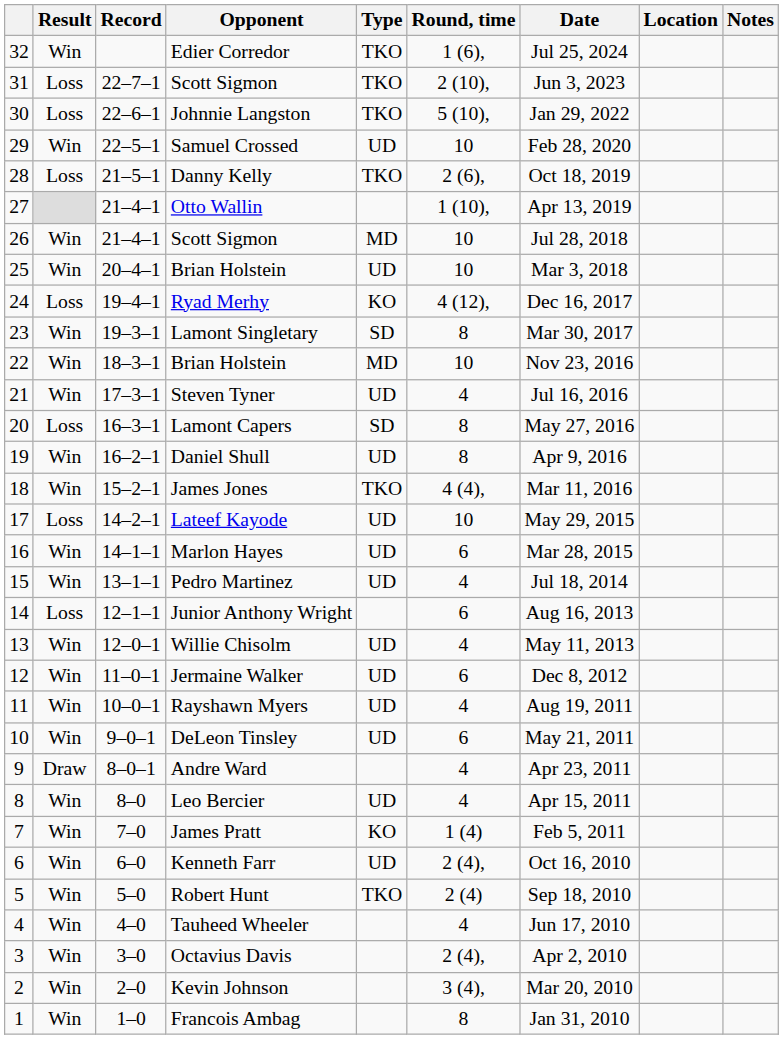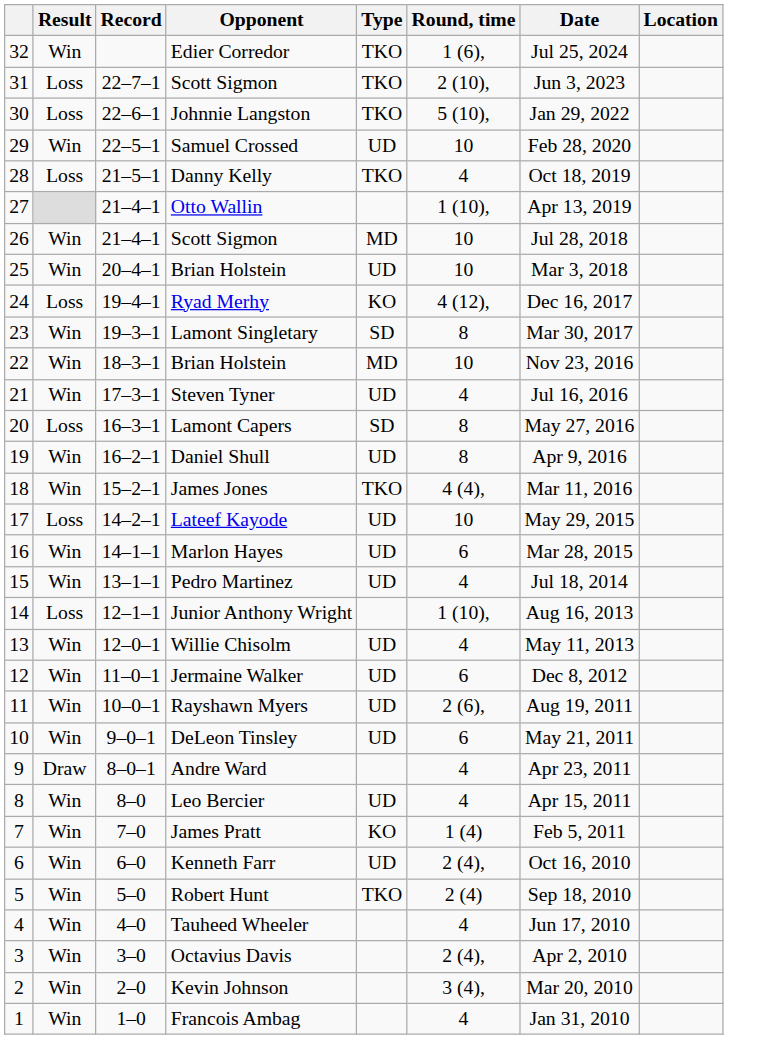 <table class="wikitable" style="text-align:center">
 <tr>
 <th></th>
 <th>Result</th>
 <th>Record</th>
 <th>Opponent</th>
 <th>Type</th>
 <th>Round, time</th>
 <th>Date</th>
 <th>Location</th>
-<th>Notes</th>
 </tr>
 <tr>
 <td>32</td>
 <td>Win</td>
 <td></td>
 <td style="text-align:left;">Edier Corredor</td>
 <td>TKO</td>
 <td>1 (6), </td>
 <td>Jul 25, 2024</td>
 <td style="text-align:left;"></td>
-<td></td>
 </tr>
 <tr>
 <td>31</td>
 <td>Loss</td>
 <td>22–7–1 </td>
 <td style="text-align:left;">Scott Sigmon</td>
 <td>TKO</td>
 <td>2 (10), </td>
 <td>Jun 3, 2023</td>
-<td style="text-align:left;"></td>
 <td style="text-align:left;"></td>
 </tr>
 <tr>
 <td>30</td>
 <td>Loss</td>
 <td>22–6–1 </td>
 <td style="text-align:left;">Johnnie Langston</td>
 <td>TKO</td>
 <td>5 (10), </td>
 <td>Jan 29, 2022</td>
 <td style="text-align:left;"></td>
-<td style="text-align:left;"></td>
 </tr>
 <tr>
 <td>29</td>
 <td>Win</td>
 <td>22–5–1 </td>
 <td style="text-align:left;">Samuel Crossed</td>
 <td>UD</td>
 <td>10</td>
 <td>Feb 28, 2020</td>
 <td style="text-align:left;"></td>
-<td style="text-align:left;"></td>
 </tr>
 <tr>
 <td>28</td>
 <td>Loss</td>
 <td>21–5–1 </td>
 <td style="text-align:left;">Danny Kelly</td>
 <td>TKO</td>
-<td>2 (6), </td>
+<td>4</td>
 <td>Oct 18, 2019</td>
 <td style="text-align:left;"></td>
-<td></td>
 </tr>
 <tr>
 <td>27</td>
 <td style="background:#DDD"></td>
 <td>21–4–1 </td>
 <td style="text-align:left;"><a href='#'>Otto Wallin</a></td>
 <td></td>
 <td>1 (10), </td>
 <td>Apr 13, 2019</td>
 <td style="text-align:left;"></td>
-<td align=left></td>
 </tr>
 <tr>
 <td>26</td>
 <td>Win</td>
 <td>21–4–1</td>
 <td style="text-align:left;">Scott Sigmon</td>
 <td>MD</td>
 <td>10</td>
 <td>Jul 28, 2018</td>
 <td style="text-align:left;"></td>
-<td></td>
 </tr>
 <tr>
 <td>25</td>
 <td>Win</td>
 <td>20–4–1</td>
 <td style="text-align:left;">Brian Holstein</td>
 <td>UD</td>
 <td>10</td>
 <td>Mar 3, 2018</td>
-<td style="text-align:left;"></td>
 <td style="text-align:left;"></td>
 </tr>
 <tr>
 <td>24</td>
 <td>Loss</td>
 <td>19–4–1</td>
 <td style="text-align:left;"><a href='#'>Ryad Merhy</a></td>
 <td>KO</td>
 <td>4 (12), </td>
 <td>Dec 16, 2017</td>
 <td style="text-align:left;"></td>
-<td style="text-align:left;"></td>
 </tr>
 <tr>
 <td>23</td>
 <td>Win</td>
 <td>19–3–1</td>
 <td style="text-align:left;">Lamont Singletary</td>
 <td>SD</td>
 <td>8</td>
 <td>Mar 30, 2017</td>
 <td style="text-align:left;"></td>
-<td></td>
 </tr>
 <tr>
 <td>22</td>
 <td>Win</td>
 <td>18–3–1</td>
 <td style="text-align:left;">Brian Holstein</td>
 <td>MD</td>
 <td>10</td>
 <td>Nov 23, 2016</td>
-<td style="text-align:left;"></td>
 <td style="text-align:left;"></td>
 </tr>
 <tr>
 <td>21</td>
 <td>Win</td>
 <td>17–3–1</td>
 <td style="text-align:left;">Steven Tyner</td>
 <td>UD</td>
 <td>4</td>
 <td>Jul 16, 2016</td>
 <td style="text-align:left;"></td>
-<td></td>
 </tr>
 <tr>
 <td>20</td>
 <td>Loss</td>
 <td>16–3–1</td>
 <td style="text-align:left;">Lamont Capers</td>
 <td>SD</td>
 <td>8</td>
 <td>May 27, 2016</td>
 <td style="text-align:left;"></td>
-<td></td>
 </tr>
 <tr>
 <td>19</td>
 <td>Win</td>
 <td>16–2–1</td>
 <td style="text-align:left;">Daniel Shull</td>
 <td>UD</td>
 <td>8</td>
 <td>Apr 9, 2016</td>
 <td style="text-align:left;"></td>
-<td></td>
 </tr>
 <tr>
 <td>18</td>
 <td>Win</td>
 <td>15–2–1</td>
 <td style="text-align:left;">James Jones</td>
 <td>TKO</td>
 <td>4 (4), </td>
 <td>Mar 11, 2016</td>
 <td style="text-align:left;"></td>
-<td></td>
 </tr>
 <tr>
 <td>17</td>
 <td>Loss</td>
 <td>14–2–1</td>
 <td style="text-align:left;"><a href='#'>Lateef Kayode</a></td>
 <td>UD</td>
 <td>10</td>
 <td>May 29, 2015</td>
 <td style="text-align:left;"></td>
-<td></td>
 </tr>
 <tr>
 <td>16</td>
 <td>Win</td>
 <td>14–1–1</td>
 <td style="text-align:left;">Marlon Hayes</td>
 <td>UD</td>
 <td>6</td>
 <td>Mar 28, 2015</td>
 <td style="text-align:left;"></td>
-<td></td>
 </tr>
 <tr>
 <td>15</td>
 <td>Win</td>
 <td>13–1–1</td>
 <td style="text-align:left;">Pedro Martinez</td>
 <td>UD</td>
 <td>4</td>
 <td>Jul 18, 2014</td>
 <td style="text-align:left;"></td>
-<td></td>
 </tr>
 <tr>
 <td>14</td>
 <td>Loss</td>
 <td>12–1–1</td>
 <td style="text-align:left;">Junior Anthony Wright</td>
 <td></td>
-<td>6</td>
+<td>1 (10), </td>
 <td>Aug 16, 2013</td>
 <td style="text-align:left;"></td>
-<td></td>
 </tr>
 <tr>
 <td>13</td>
 <td>Win</td>
 <td>12–0–1</td>
 <td style="text-align:left;">Willie Chisolm</td>
 <td>UD</td>
 <td>4</td>
 <td>May 11, 2013</td>
 <td style="text-align:left;"></td>
-<td></td>
 </tr>
 <tr>
 <td>12</td>
 <td>Win</td>
 <td>11–0–1</td>
 <td style="text-align:left;">Jermaine Walker</td>
 <td>UD</td>
 <td>6</td>
 <td>Dec 8, 2012</td>
 <td style="text-align:left;"></td>
-<td></td>
 </tr>
 <tr>
 <td>11</td>
 <td>Win</td>
 <td>10–0–1</td>
 <td style="text-align:left;">Rayshawn Myers</td>
 <td>UD</td>
-<td>4</td>
+<td>2 (6), </td>
 <td>Aug 19, 2011</td>
 <td style="text-align:left;"></td>
-<td></td>
 </tr>
 <tr>
 <td>10</td>
 <td>Win</td>
 <td>9–0–1</td>
 <td style="text-align:left;">DeLeon Tinsley</td>
 <td>UD</td>
 <td>6</td>
 <td>May 21, 2011</td>
 <td style="text-align:left;"></td>
-<td></td>
 </tr>
 <tr>
 <td>9</td>
 <td>Draw</td>
 <td>8–0–1</td>
 <td style="text-align:left;">Andre Ward</td>
 <td></td>
 <td>4</td>
 <td>Apr 23, 2011</td>
 <td style="text-align:left;"></td>
-<td></td>
 </tr>
 <tr>
 <td>8</td>
 <td>Win</td>
 <td>8–0</td>
 <td style="text-align:left;">Leo Bercier</td>
 <td>UD</td>
 <td>4</td>
 <td>Apr 15, 2011</td>
 <td style="text-align:left;"></td>
-<td></td>
 </tr>
 <tr>
 <td>7</td>
 <td>Win</td>
 <td>7–0</td>
 <td style="text-align:left;">James Pratt</td>
 <td>KO</td>
 <td>1 (4)</td>
 <td>Feb 5, 2011</td>
 <td style="text-align:left;"></td>
-<td></td>
 </tr>
 <tr>
 <td>6</td>
 <td>Win</td>
 <td>6–0</td>
 <td style="text-align:left;">Kenneth Farr</td>
 <td>UD</td>
 <td>2 (4), </td>
 <td>Oct 16, 2010</td>
 <td style="text-align:left;"></td>
-<td></td>
 </tr>
 <tr>
 <td>5</td>
 <td>Win</td>
 <td>5–0</td>
 <td style="text-align:left;">Robert Hunt</td>
 <td>TKO</td>
 <td>2 (4)</td>
 <td>Sep 18, 2010</td>
 <td style="text-align:left;"></td>
-<td></td>
 </tr>
 <tr>
 <td>4</td>
 <td>Win</td>
 <td>4–0</td>
 <td style="text-align:left;">Tauheed Wheeler</td>
 <td></td>
 <td>4</td>
 <td>Jun 17, 2010</td>
 <td style="text-align:left;"></td>
-<td></td>
 </tr>
 <tr>
 <td>3</td>
 <td>Win</td>
 <td>3–0</td>
 <td style="text-align:left;">Octavius Davis</td>
 <td></td>
 <td>2 (4), </td>
 <td>Apr 2, 2010</td>
 <td style="text-align:left;"></td>
-<td></td>
 </tr>
 <tr>
 <td>2</td>
 <td>Win</td>
 <td>2–0</td>
 <td style="text-align:left;">Kevin Johnson</td>
 <td></td>
 <td>3 (4), </td>
 <td>Mar 20, 2010</td>
 <td style="text-align:left;"></td>
-<td></td>
 </tr>
 <tr>
 <td>1</td>
 <td>Win</td>
 <td>1–0</td>
 <td style="text-align:left;">Francois Ambag</td>
 <td></td>
-<td>8</td>
+<td>4</td>
 <td>Jan 31, 2010</td>
 <td style="text-align:left;"></td>
-<td></td>
 </tr>
 </table>
